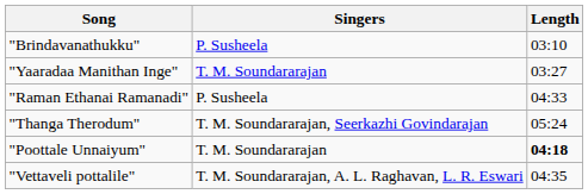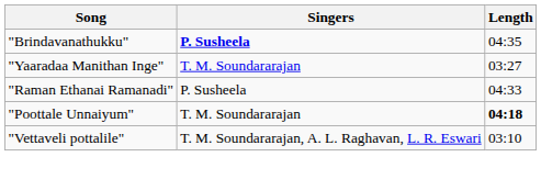 <table class="wikitable" style="font-size:95%;">
 <tr>
 <th>Song</th>
 <th>Singers</th>
 <th>Length</th>
 </tr>
 <tr>
 <td>"Brindavanathukku"</td>
-<td><a href='#'>P. Susheela</a></td>
-<td>03:10</td>
+<td><strong><a href='#'>P. Susheela</a></strong></td>
+<td>04:35</td>
 </tr>
 <tr>
 <td>"Yaaradaa Manithan Inge"</td>
 <td><a href='#'>T. M. Soundararajan</a></td>
 <td>03:27</td>
 </tr>
 <tr>
 <td>"Raman Ethanai Ramanadi"</td>
 <td>P. Susheela</td>
 <td>04:33</td>
 </tr>
 <tr>
-<td>"Thanga Therodum"</td>
-<td>T. M. Soundararajan, <a href='#'>Seerkazhi Govindarajan</a></td>
-<td>05:24</td>
-</tr>
-<tr>
 <td>"Poottale Unnaiyum"</td>
 <td>T. M. Soundararajan</td>
 <td><strong>04:18</strong></td>
 </tr>
 <tr>
 <td>"Vettaveli pottalile"</td>
 <td>T. M. Soundararajan, A. L. Raghavan, <a href='#'>L. R. Eswari</a></td>
-<td>04:35</td>
+<td>03:10</td>
 </tr>
 </table>
